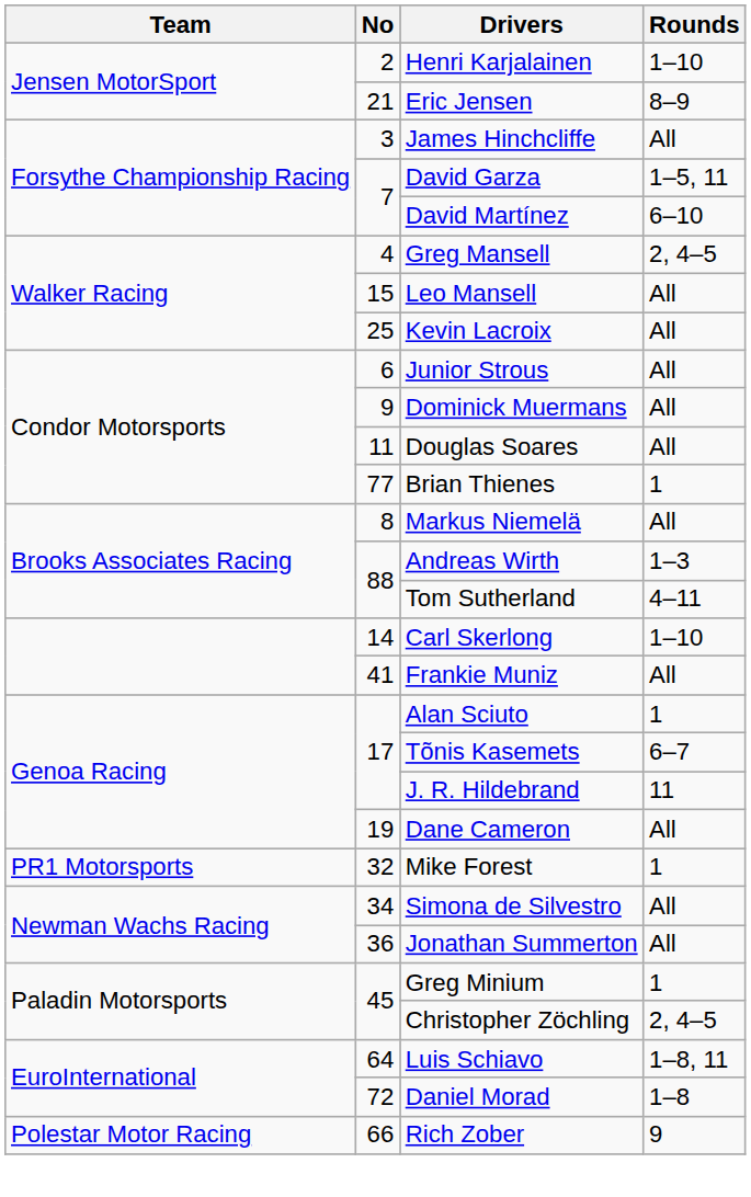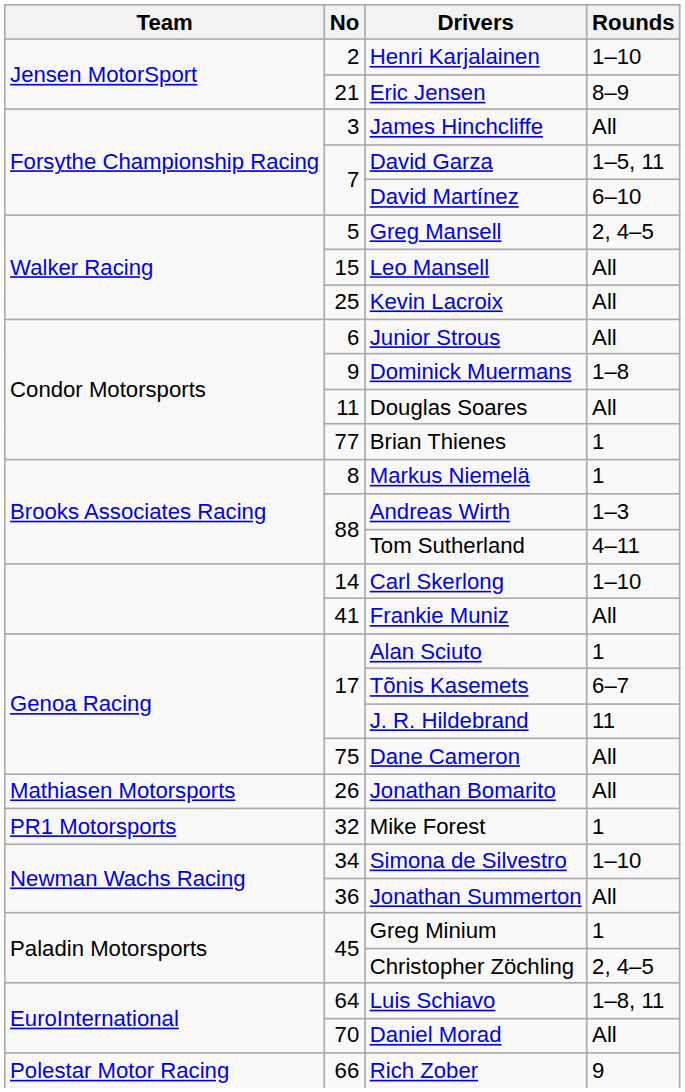 <table class="wikitable" style="font-size: 85%;">
 <tr>
 <th>Team</th>
 <th>No</th>
 <th>Drivers</th>
 <th>Rounds</th>
 </tr>
 <tr>
 <td rowspan="2"> <a href='#'>Jensen MotorSport</a></td>
 <td style="text-align:right;">2</td>
 <td> <a href='#'>Henri Karjalainen</a></td>
 <td>1–10</td>
 </tr>
 <tr>
 <td style="text-align:right;">21</td>
 <td> <a href='#'>Eric Jensen</a></td>
 <td>8–9</td>
 </tr>
 <tr>
 <td rowspan="3"> <a href='#'>Forsythe Championship Racing</a></td>
 <td style="text-align:right;">3</td>
 <td> <a href='#'>James Hinchcliffe</a></td>
 <td>All</td>
 </tr>
 <tr>
 <td rowspan="2" style="text-align:right;">7</td>
 <td> <a href='#'>David Garza</a></td>
 <td>1–5, 11</td>
 </tr>
 <tr>
 <td> <a href='#'>David Martínez</a></td>
 <td>6–10</td>
 </tr>
 <tr>
 <td rowspan="3"> <a href='#'>Walker Racing</a></td>
-<td style="text-align:right;">4</td>
+<td style="text-align:right;">5</td>
 <td> <a href='#'>Greg Mansell</a></td>
 <td>2, 4–5</td>
 </tr>
 <tr>
 <td style="text-align:right;">15</td>
 <td> <a href='#'>Leo Mansell</a></td>
 <td>All</td>
 </tr>
 <tr>
 <td style="text-align:right;">25</td>
 <td> <a href='#'>Kevin Lacroix</a></td>
 <td>All</td>
 </tr>
 <tr>
 <td rowspan="4"> Condor Motorsports</td>
 <td style="text-align:right;">6</td>
 <td> <a href='#'>Junior Strous</a></td>
 <td>All</td>
 </tr>
 <tr>
 <td style="text-align:right;">9</td>
 <td> <a href='#'>Dominick Muermans</a></td>
-<td>All</td>
+<td>1–8</td>
 </tr>
 <tr>
 <td style="text-align:right;">11</td>
 <td> Douglas Soares</td>
 <td>All</td>
 </tr>
 <tr>
 <td style="text-align:right;">77</td>
 <td> Brian Thienes</td>
 <td>1</td>
 </tr>
 <tr>
 <td rowspan="3"> <a href='#'>Brooks Associates Racing</a></td>
 <td style="text-align:right;">8</td>
 <td> <a href='#'>Markus Niemelä</a></td>
-<td>All</td>
+<td>1</td>
 </tr>
 <tr>
 <td rowspan="2" style="text-align:right;">88</td>
 <td> <a href='#'>Andreas Wirth</a></td>
 <td>1–3</td>
 </tr>
 <tr>
 <td> Tom Sutherland</td>
 <td>4–11</td>
 </tr>
 <tr>
 <td rowspan="2"></td>
 <td style="text-align:right;">14</td>
 <td> <a href='#'>Carl Skerlong</a></td>
 <td>1–10</td>
 </tr>
 <tr>
 <td style="text-align:right;">41</td>
 <td> <a href='#'>Frankie Muniz</a></td>
 <td>All</td>
 </tr>
 <tr>
 <td rowspan="4"> <a href='#'>Genoa Racing</a></td>
 <td rowspan="3" style="text-align:right;">17</td>
 <td> <a href='#'>Alan Sciuto</a></td>
 <td>1</td>
 </tr>
 <tr>
 <td> <a href='#'>Tõnis Kasemets</a></td>
 <td>6–7</td>
 </tr>
 <tr>
 <td> <a href='#'>J. R. Hildebrand</a></td>
 <td>11</td>
 </tr>
 <tr>
-<td style="text-align:right;">19</td>
+<td style="text-align:right;">75</td>
 <td> <a href='#'>Dane Cameron</a></td>
+<td>All</td>
+</tr>
+<tr>
+<td> <a href='#'>Mathiasen Motorsports</a></td>
+<td style="text-align:right;">26</td>
+<td> <a href='#'>Jonathan Bomarito</a></td>
 <td>All</td>
 </tr>
 <tr>
 <td> <a href='#'>PR1 Motorsports</a></td>
 <td style="text-align:right;">32</td>
 <td> Mike Forest</td>
 <td>1</td>
 </tr>
 <tr>
 <td rowspan="2"> <a href='#'>Newman Wachs Racing</a></td>
 <td style="text-align:right;">34</td>
 <td> <a href='#'>Simona de Silvestro</a></td>
-<td>All</td>
+<td>1–10</td>
 </tr>
 <tr>
 <td style="text-align:right;">36</td>
 <td> <a href='#'>Jonathan Summerton</a></td>
 <td>All</td>
 </tr>
 <tr>
 <td rowspan="2"> Paladin Motorsports</td>
 <td rowspan="2" style="text-align:right;">45</td>
 <td> Greg Minium</td>
 <td>1</td>
 </tr>
 <tr>
 <td> Christopher Zöchling</td>
 <td>2, 4–5</td>
 </tr>
 <tr>
 <td rowspan="2"> <a href='#'>EuroInternational</a></td>
 <td style="text-align:right;">64</td>
 <td> <a href='#'>Luis Schiavo</a></td>
 <td>1–8, 11</td>
 </tr>
 <tr>
-<td style="text-align:right;">72</td>
+<td style="text-align:right;">70</td>
 <td> <a href='#'>Daniel Morad</a></td>
-<td>1–8</td>
+<td>All</td>
 </tr>
 <tr>
 <td> <a href='#'>Polestar Motor Racing</a></td>
 <td style="text-align:right;">66</td>
 <td> <a href='#'>Rich Zober</a></td>
 <td>9</td>
 </tr>
 </table>
